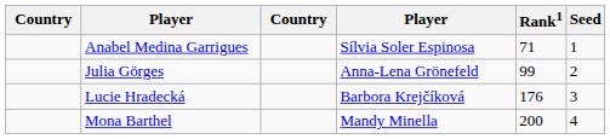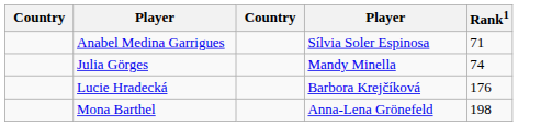 <table class="sortable wikitable">
 <tr>
 <th width="70">Country</th>
 <th width="175">Player</th>
 <th width="70">Country</th>
 <th width="175">Player</th>
 <th>Rank<sup>1</sup></th>
-<th>Seed</th>
 </tr>
 <tr>
 <td></td>
 <td><a href='#'>Anabel Medina Garrigues</a></td>
 <td></td>
 <td><a href='#'>Sílvia Soler Espinosa</a></td>
 <td>71</td>
-<td>1</td>
 </tr>
 <tr>
 <td></td>
 <td><a href='#'>Julia Görges</a></td>
 <td></td>
-<td><a href='#'>Anna-Lena Grönefeld</a></td>
-<td>99</td>
-<td>2</td>
+<td><a href='#'>Mandy Minella</a></td>
+<td>74</td>
 </tr>
 <tr>
 <td></td>
 <td><a href='#'>Lucie Hradecká</a></td>
 <td></td>
 <td><a href='#'>Barbora Krejčíková</a></td>
 <td>176</td>
-<td>3</td>
 </tr>
 <tr>
 <td></td>
 <td><a href='#'>Mona Barthel</a></td>
 <td></td>
-<td><a href='#'>Mandy Minella</a></td>
-<td>200</td>
-<td>4</td>
+<td><a href='#'>Anna-Lena Grönefeld</a></td>
+<td>198</td>
 </tr>
 </table>
